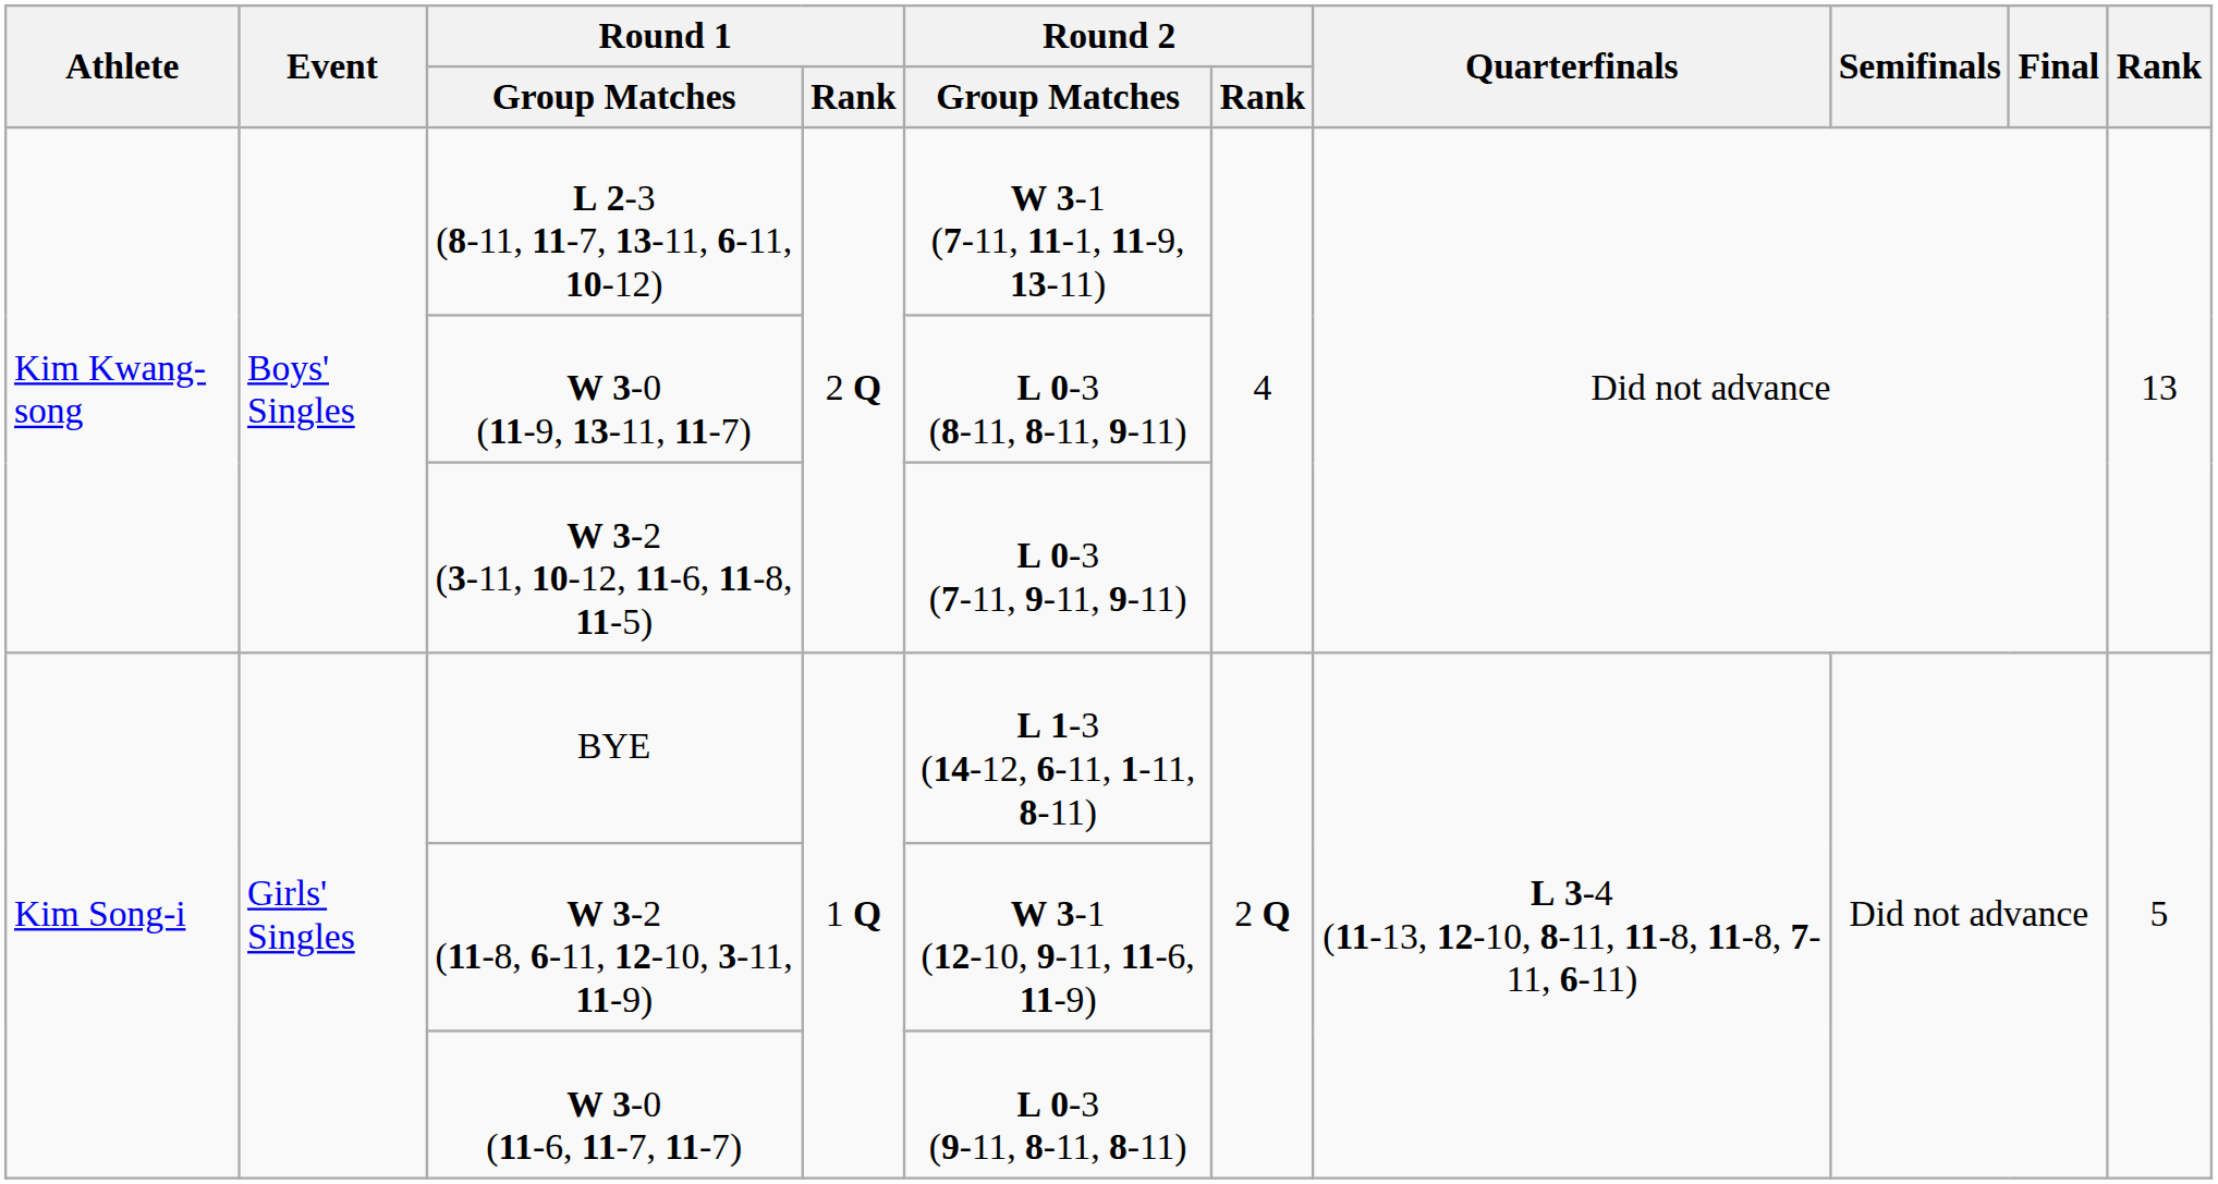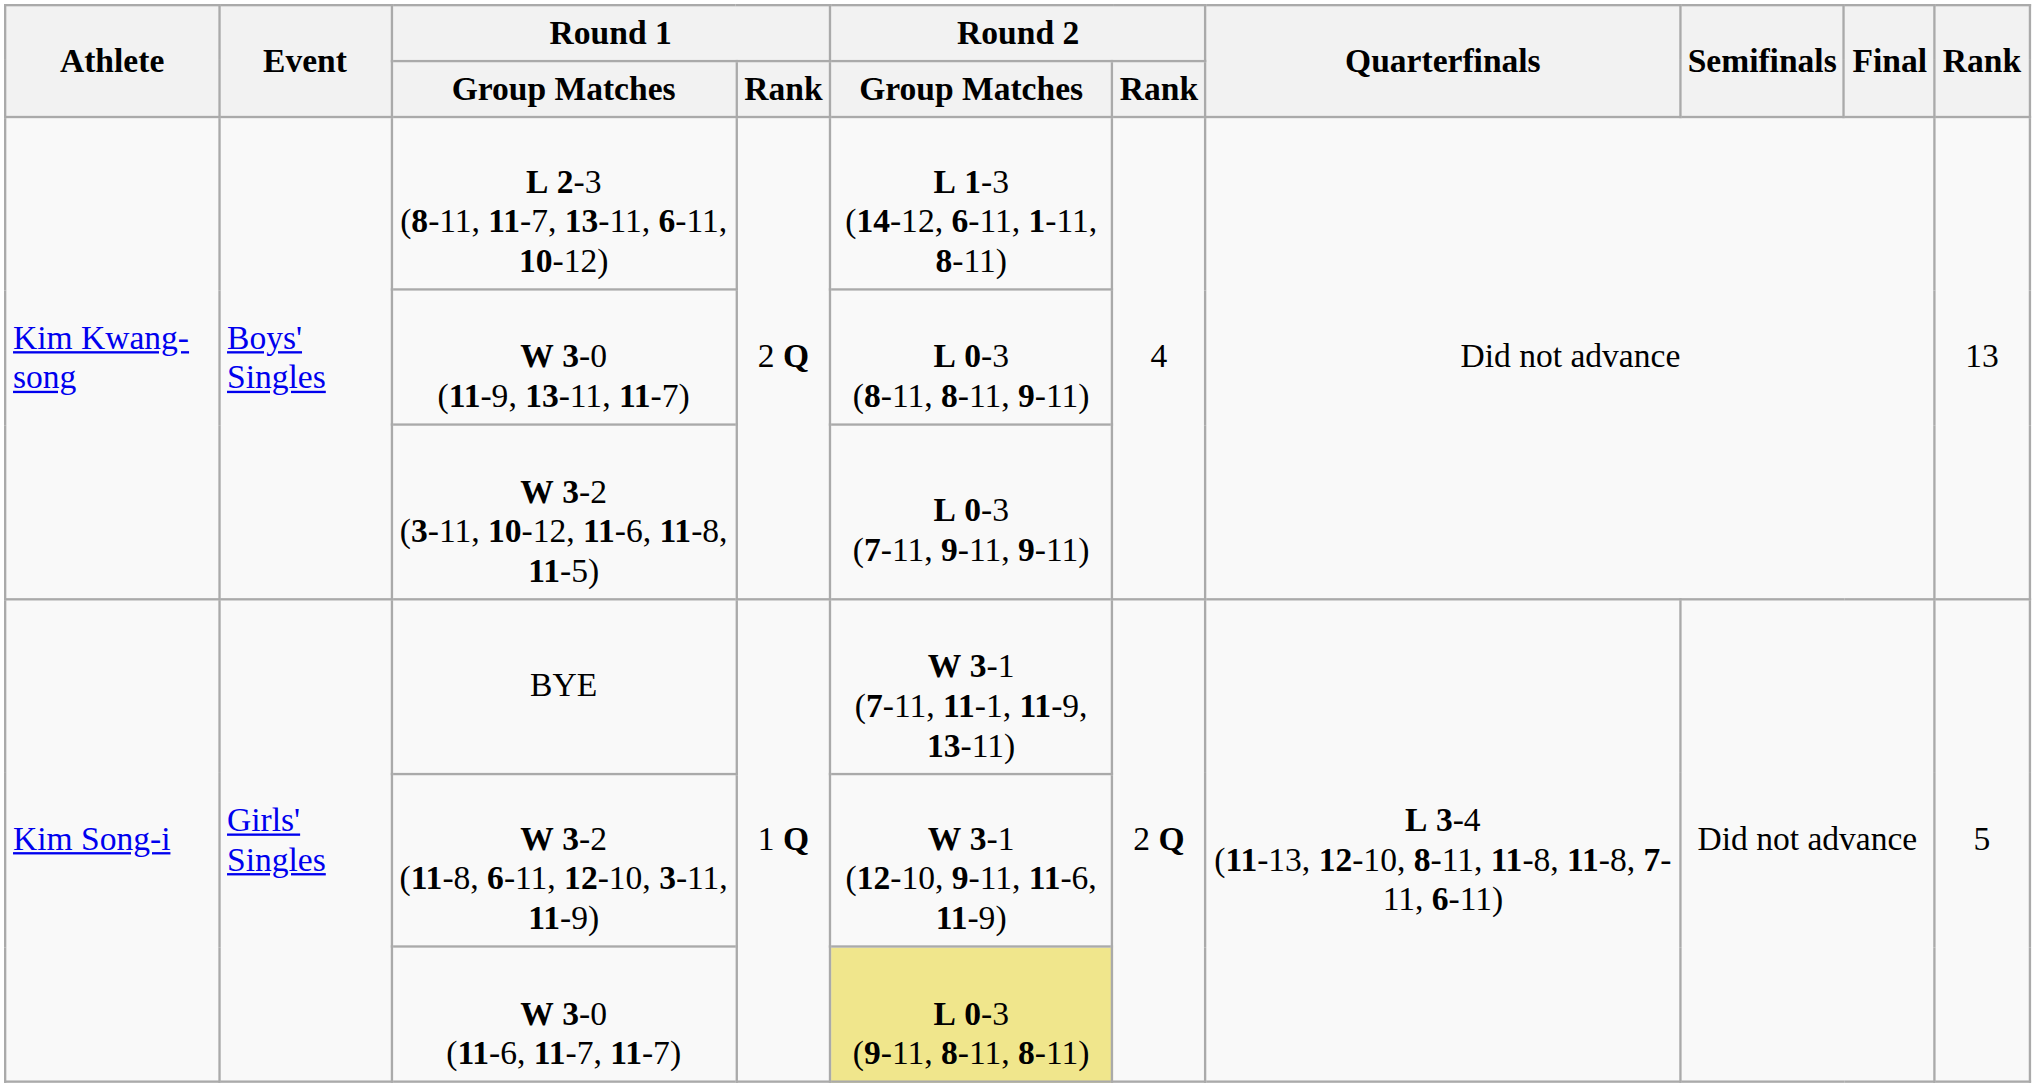 <table class="wikitable" border="1" style="font-size:90%">
 <tr>
 <th rowspan=2>Athlete</th>
 <th rowspan=2>Event</th>
 <th colspan=2>Round 1</th>
 <th colspan=2>Round 2</th>
 <th rowspan=2>Quarterfinals</th>
 <th rowspan=2>Semifinals</th>
 <th rowspan=2>Final</th>
 <th rowspan=2>Rank</th>
 </tr>
 <tr>
 <th>Group Matches</th>
 <th>Rank</th>
 <th>Group Matches</th>
 <th>Rank</th>
 </tr>
 <tr>
 <td rowspan=3><a href='#'>Kim Kwang-song</a></td>
 <td rowspan=3><a href='#'>Boys' Singles</a></td>
 <td align=center> <br> <strong>L</strong> <strong>2</strong>-3 <br> (<strong>8</strong>-11, <strong>11</strong>-7, <strong>13</strong>-11, <strong>6</strong>-11, <strong>10</strong>-12)</td>
 <td rowspan=3 align=center>2 <strong>Q</strong></td>
-<td align=center> <br> <strong>W</strong> <strong>3</strong>-1 <br> (<strong>7</strong>-11, <strong>11</strong>-1, <strong>11</strong>-9, <strong>13</strong>-11)</td>
+<td align=center> <br> <strong>L</strong> <strong>1</strong>-3 <br> (<strong>14</strong>-12, <strong>6</strong>-11, <strong>1</strong>-11, <strong>8</strong>-11)</td>
 <td rowspan=3 align=center>4</td>
 <td rowspan=3 colspan=3 align=center>Did not advance</td>
 <td rowspan=3 align=center>13</td>
 </tr>
 <tr>
 <td align=center> <br> <strong>W</strong> <strong>3</strong>-0 <br> (<strong>11</strong>-9, <strong>13</strong>-11, <strong>11</strong>-7)</td>
 <td align=center> <br> <strong>L</strong> <strong>0</strong>-3 <br> (<strong>8</strong>-11, <strong>8</strong>-11, <strong>9</strong>-11)</td>
 </tr>
 <tr>
 <td align=center> <br> <strong>W</strong> <strong>3</strong>-2 <br> (<strong>3</strong>-11, <strong>10</strong>-12, <strong>11</strong>-6, <strong>11</strong>-8, <strong>11</strong>-5)</td>
 <td align=center> <br> <strong>L</strong> <strong>0</strong>-3 <br> (<strong>7</strong>-11, <strong>9</strong>-11, <strong>9</strong>-11)</td>
 </tr>
 <tr>
 <td rowspan=3><a href='#'>Kim Song-i</a></td>
 <td rowspan=3><a href='#'>Girls' Singles</a></td>
 <td align=center>BYE</td>
 <td rowspan=3 align=center>1 <strong>Q</strong></td>
-<td align=center> <br> <strong>L</strong> <strong>1</strong>-3 <br> (<strong>14</strong>-12, <strong>6</strong>-11, <strong>1</strong>-11, <strong>8</strong>-11)</td>
+<td align=center> <br> <strong>W</strong> <strong>3</strong>-1 <br> (<strong>7</strong>-11, <strong>11</strong>-1, <strong>11</strong>-9, <strong>13</strong>-11)</td>
 <td rowspan=3 align=center>2 <strong>Q</strong></td>
 <td rowspan=3 align=center> <br> <strong>L</strong> <strong>3</strong>-4 <br> (<strong>11</strong>-13, <strong>12</strong>-10, <strong>8</strong>-11, <strong>11</strong>-8, <strong>11</strong>-8, <strong>7</strong>-11, <strong>6</strong>-11)</td>
 <td rowspan=3 colspan=2 align=center>Did not advance</td>
 <td rowspan=3 align=center>5</td>
 </tr>
 <tr>
 <td align=center> <br> <strong>W</strong> <strong>3</strong>-2 <br> (<strong>11</strong>-8, <strong>6</strong>-11, <strong>12</strong>-10, <strong>3</strong>-11, <strong>11</strong>-9)</td>
 <td align=center> <br> <strong>W</strong> <strong>3</strong>-1 <br> (<strong>12</strong>-10, <strong>9</strong>-11, <strong>11</strong>-6, <strong>11</strong>-9)</td>
 </tr>
 <tr>
 <td align=center> <br> <strong>W</strong> <strong>3</strong>-0 <br> (<strong>11</strong>-6, <strong>11</strong>-7, <strong>11</strong>-7)</td>
-<td align=center> <br> <strong>L</strong> <strong>0</strong>-3 <br> (<strong>9</strong>-11, <strong>8</strong>-11, <strong>8</strong>-11)</td>
+<td align=center style="background: khaki;"> <br> <strong>L</strong> <strong>0</strong>-3 <br> (<strong>9</strong>-11, <strong>8</strong>-11, <strong>8</strong>-11)</td>
 </tr>
 </table>
